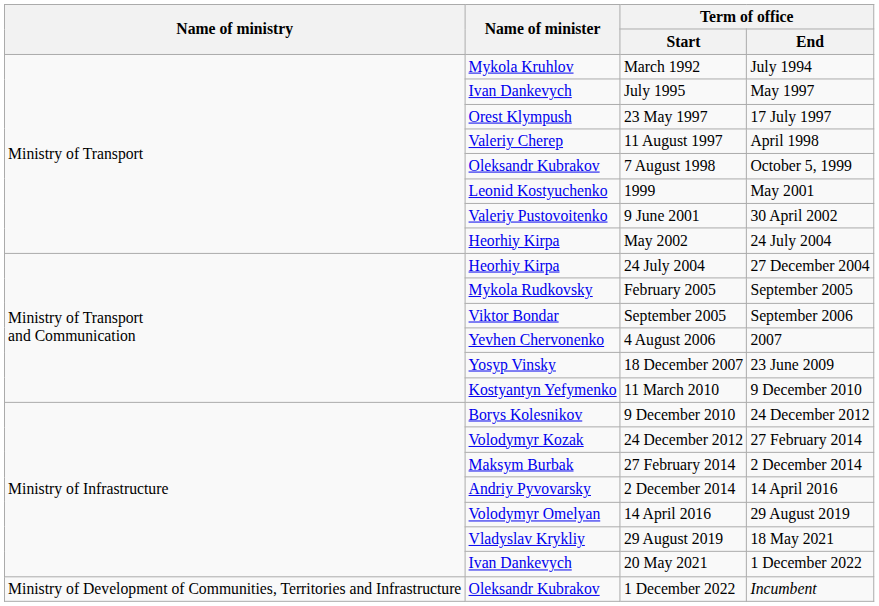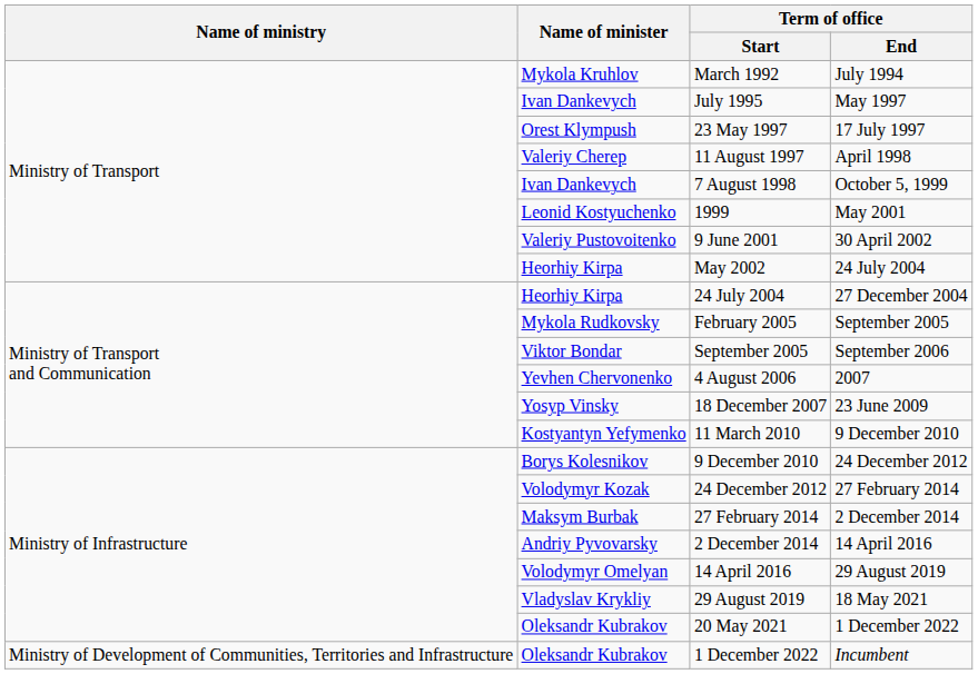 <table class="wikitable">
 <tr>
 <th rowspan="2">Name of ministry</th>
 <th rowspan="2">Name of minister</th>
 <th colspan="2">Term of office</th>
 </tr>
 <tr>
 <th>Start</th>
 <th>End</th>
 </tr>
 <tr>
 <td rowspan="8">Ministry of Transport</td>
 <td><a href='#'>Mykola Kruhlov</a></td>
 <td>March 1992</td>
 <td>July 1994</td>
 </tr>
 <tr>
 <td><a href='#'>Ivan Dankevych</a></td>
 <td>July 1995</td>
 <td>May 1997</td>
 </tr>
 <tr>
 <td><a href='#'>Orest Klympush</a></td>
 <td>23 May 1997</td>
 <td>17 July 1997</td>
 </tr>
 <tr>
 <td><a href='#'>Valeriy Cherep</a></td>
 <td>11 August 1997</td>
 <td>April 1998</td>
 </tr>
 <tr>
-<td><a href='#'>Oleksandr Kubrakov</a></td>
+<td><a href='#'>Ivan Dankevych</a></td>
 <td>7 August 1998</td>
 <td>October 5, 1999</td>
 </tr>
 <tr>
 <td><a href='#'>Leonid Kostyuchenko</a></td>
 <td>1999</td>
 <td>May 2001</td>
 </tr>
 <tr>
 <td><a href='#'>Valeriy Pustovoitenko</a></td>
 <td>9 June 2001</td>
 <td>30 April 2002</td>
 </tr>
 <tr>
 <td><a href='#'>Heorhiy Kirpa</a></td>
 <td>May 2002</td>
 <td>24 July 2004</td>
 </tr>
 <tr>
 <td rowspan="6">Ministry of Transport <br> and Communication</td>
 <td><a href='#'>Heorhiy Kirpa</a></td>
 <td>24 July 2004</td>
 <td>27 December 2004</td>
 </tr>
 <tr>
 <td><a href='#'>Mykola Rudkovsky</a></td>
 <td>February 2005</td>
 <td>September 2005</td>
 </tr>
 <tr>
 <td><a href='#'>Viktor Bondar</a></td>
 <td>September 2005</td>
 <td>September 2006</td>
 </tr>
 <tr>
 <td><a href='#'>Yevhen Chervonenko</a></td>
 <td>4 August 2006</td>
 <td>2007</td>
 </tr>
 <tr>
 <td><a href='#'>Yosyp Vinsky</a></td>
 <td>18 December 2007</td>
 <td>23 June 2009</td>
 </tr>
 <tr>
 <td><a href='#'>Kostyantyn Yefymenko</a></td>
 <td>11 March 2010</td>
 <td>9 December 2010</td>
 </tr>
 <tr>
 <td rowspan="7">Ministry of Infrastructure</td>
 <td><a href='#'>Borys Kolesnikov</a></td>
 <td>9 December 2010</td>
 <td>24 December 2012</td>
 </tr>
 <tr>
 <td><a href='#'>Volodymyr Kozak</a></td>
 <td>24 December 2012</td>
 <td>27 February 2014</td>
 </tr>
 <tr>
 <td><a href='#'>Maksym Burbak</a></td>
 <td>27 February 2014</td>
 <td>2 December 2014</td>
 </tr>
 <tr>
 <td><a href='#'>Andriy Pyvovarsky</a></td>
 <td>2 December 2014</td>
 <td>14 April 2016</td>
 </tr>
 <tr>
 <td><a href='#'>Volodymyr Omelyan</a></td>
 <td>14 April 2016</td>
 <td>29 August 2019</td>
 </tr>
 <tr>
 <td><a href='#'>Vladyslav Krykliy</a></td>
 <td>29 August 2019</td>
 <td>18 May 2021</td>
 </tr>
 <tr>
-<td><a href='#'>Ivan Dankevych</a></td>
+<td><a href='#'>Oleksandr Kubrakov</a></td>
 <td>20 May 2021</td>
 <td>1 December 2022</td>
 </tr>
 <tr>
 <td rowspan="1">Ministry of Development of Communities, Territories and Infrastructure</td>
 <td><a href='#'>Oleksandr Kubrakov</a></td>
 <td>1 December 2022</td>
 <td><em>Incumbent</em></td>
 </tr>
 </table>
